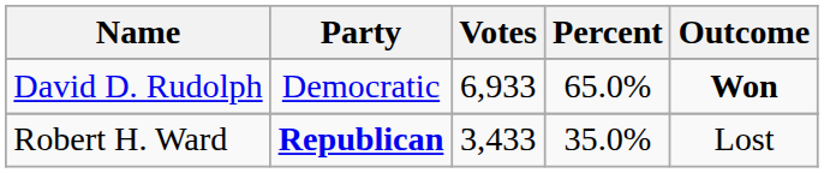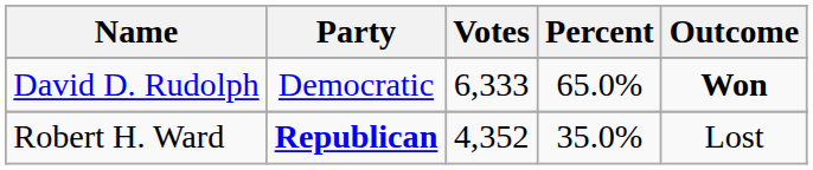 <table class=wikitable style="text-align:center">
 <tr>
 <th>Name</th>
 <th>Party</th>
 <th>Votes</th>
 <th>Percent</th>
 <th>Outcome</th>
 </tr>
 <tr>
 </tr>
 <tr>
 <td align=left><a href='#'>David D. Rudolph</a></td>
 <td><a href='#'>Democratic</a></td>
-<td>6,933</td>
+<td>6,333</td>
 <td>65.0%</td>
 <td><strong>Won</strong></td>
 </tr>
 <tr>
 </tr>
 <tr>
 <td align=left>Robert H. Ward</td>
 <td><strong><a href='#'>Republican</a></strong></td>
-<td>3,433</td>
+<td>4,352</td>
 <td>35.0%</td>
 <td>Lost</td>
 </tr>
 </table>
